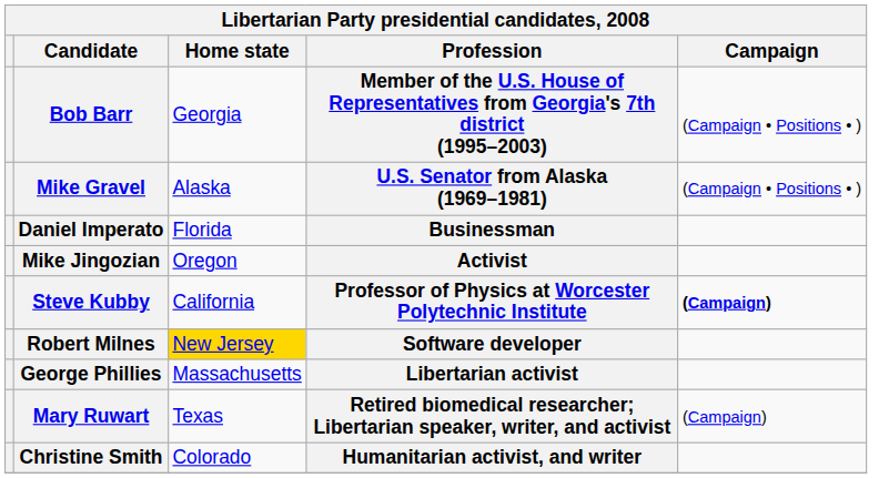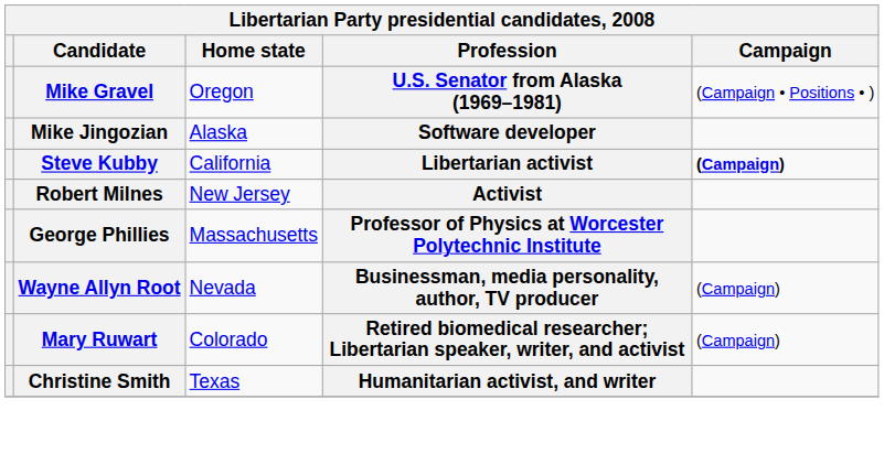 <table class="sortable wikitable">
 <tr>
 <th colspan="5">Libertarian Party presidential candidates, 2008</th>
 </tr>
 <tr>
 <th class="unsortable"></th>
 <th width:120px;>Candidate</th>
 <th>Home state</th>
 <th style="width:300px;"  class="unsortable">Profession</th>
 <th class="unsortable">Campaign</th>
 </tr>
 <tr>
 <th align=center></th>
-<th data-sort-value="Barr, Bob"><strong><a href='#'>Bob Barr</a></strong></th>
-<td><a href='#'>Georgia</a></td>
-<th align=center><strong>Member of the <a href='#'>U.S. House of Representatives</a> from <a href='#'>Georgia</a>'s <a href='#'>7th district</a></strong><br>(1995–2003)</th>
-<td><br><small>(<a href='#'>Campaign</a> • <a href='#'>Positions</a> • )</small></td>
-</tr>
-<tr>
-<th align=center></th>
 <th data-sort-value="Gravel, Mike"><strong><a href='#'>Mike Gravel</a></strong></th>
-<td><a href='#'>Alaska</a></td>
+<td><a href='#'>Oregon</a></td>
 <th align=center><strong><a href='#'>U.S. Senator</a> from Alaska</strong><br>(1969–1981)</th>
 <td><small>(<a href='#'>Campaign</a> • <a href='#'>Positions</a> • )</small></td>
 </tr>
 <tr>
 <th align=center></th>
-<th data-sort-value="Imperato, Daniel"><strong>Daniel Imperato</strong></th>
-<td><a href='#'>Florida</a></td>
-<th align=center>Businessman</th>
-<td></td>
-</tr>
-<tr>
-<th align=center></th>
 <th data-sort-value="Jingozian, Mike"><strong>Mike Jingozian</strong></th>
-<td><a href='#'>Oregon</a></td>
-<th align=center>Activist</th>
+<td><a href='#'>Alaska</a></td>
+<th align=center>Software developer</th>
 <td></td>
 </tr>
 <tr>
 <th align=center></th>
 <th data-sort-value="Kubby, Steven Wynn"><strong><a href='#'>Steve Kubby</a></strong></th>
 <td><a href='#'>California</a></td>
-<th align=center>Professor of Physics at <a href='#'>Worcester Polytechnic Institute</a></th>
+<th align=center>Libertarian activist</th>
 <td><strong><small>(<a href='#'>Campaign</a>)</small></strong></td>
 </tr>
 <tr>
 <th align=center></th>
 <th data-sort-value="Milnes, Robert"><strong>Robert Milnes</strong></th>
-<td style="background: gold;"><a href='#'>New Jersey</a></td>
-<th align=center>Software developer</th>
+<td><a href='#'>New Jersey</a></td>
+<th align=center>Activist</th>
 <td></td>
 </tr>
 <tr>
 <th align=center></th>
 <th data-sort-value="Phillies, George"><strong>George Phillies</strong></th>
 <td><a href='#'>Massachusetts</a></td>
-<th align=center>Libertarian activist</th>
+<th align=center>Professor of Physics at <a href='#'>Worcester Polytechnic Institute</a></th>
 <td></td>
 </tr>
 <tr>
 <th align=center></th>
+<th data-sort-value="first, last"><strong><a href='#'>Wayne Allyn Root</a></strong></th>
+<td><a href='#'>Nevada</a></td>
+<th align=center>Businessman, media personality, author, TV producer</th>
+<td><small>(<a href='#'>Campaign</a>)</small></td>
+</tr>
+<tr>
+<th align=center></th>
 <th data-sort-value="Ruwart, Mary"><strong><a href='#'>Mary Ruwart</a></strong></th>
-<td><a href='#'>Texas</a></td>
+<td><a href='#'>Colorado</a></td>
 <th align=center>Retired biomedical researcher; Libertarian speaker, writer, and activist</th>
 <td><small>(<a href='#'>Campaign</a>)</small></td>
 </tr>
 <tr>
 <th align=center></th>
 <th data-sort-value="Smith, Christine"><strong>Christine Smith</strong></th>
-<td><a href='#'>Colorado</a></td>
+<td><a href='#'>Texas</a></td>
 <th align=center>Humanitarian activist, and writer</th>
 <td></td>
 </tr>
 <tr>
 </tr>
 </table>
